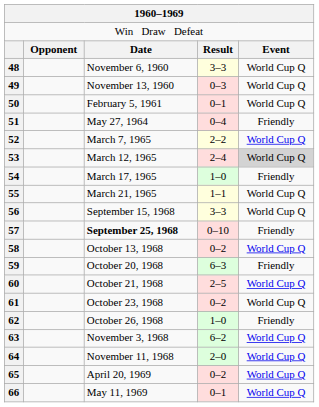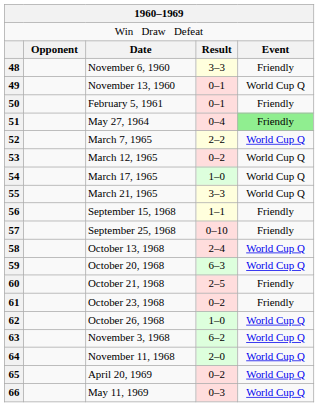 <table class="wikitable collapsible collapsed" style="font-size: 90%">
 <tr>
 <th colspan="5" style="width:400px;">1960–1969</th>
 </tr>
 <tr>
 <td style="text-align:center;" colspan="5"> Win   Draw   Defeat</td>
 </tr>
 <tr>
 <th></th>
 <th>Opponent</th>
 <th>Date</th>
 <th>Result</th>
 <th>Event</th>
 </tr>
 <tr>
 <th>48</th>
 <td></td>
 <td>November 6, 1960</td>
 <td style="background:#ffd; text-align:center;">3–3</td>
-<td style="text-align:center;"> World Cup Q</td>
+<td style="text-align:center;"> Friendly</td>
 </tr>
 <tr>
 <th>49</th>
 <td></td>
 <td>November 13, 1960</td>
-<td style="background:#fdd; text-align:center;">0–3</td>
+<td style="background:#fdd; text-align:center;">0–1</td>
 <td style="text-align:center;"> World Cup Q</td>
 </tr>
 <tr>
 <th>50</th>
 <td></td>
 <td>February 5, 1961</td>
 <td style="background:#fdd; text-align:center;">0–1</td>
-<td style="text-align:center;"> World Cup Q</td>
+<td style="text-align:center;"> Friendly</td>
 </tr>
 <tr>
 <th>51</th>
 <td></td>
 <td>May 27, 1964</td>
 <td style="background:#fdd; text-align:center;">0–4</td>
-<td style="text-align:center;"> Friendly</td>
+<td style="background: lightgreen; text-align:center;"> Friendly</td>
 </tr>
 <tr>
 <th>52</th>
 <td></td>
 <td>March 7, 1965</td>
 <td style="background:#ffd; text-align:center;">2–2</td>
 <td style="text-align:center;"> <a href='#'>World Cup Q</a></td>
 </tr>
 <tr>
 <th>53</th>
 <td></td>
 <td>March 12, 1965</td>
-<td style="background:#fdd; text-align:center;">2–4</td>
-<td style="background: lightgrey; text-align:center;"> World Cup Q</td>
+<td style="background:#fdd; text-align:center;">0–2</td>
+<td style="text-align:center;"> World Cup Q</td>
 </tr>
 <tr>
 <th>54</th>
 <td></td>
 <td>March 17, 1965</td>
 <td style="background:#dfd; text-align:center;">1–0</td>
-<td style="text-align:center;"> Friendly</td>
+<td style="text-align:center;"> World Cup Q</td>
 </tr>
 <tr>
 <th>55</th>
 <td></td>
 <td>March 21, 1965</td>
-<td style="background:#ffd; text-align:center;">1–1</td>
+<td style="background:#ffd; text-align:center;">3–3</td>
 <td style="text-align:center;"> World Cup Q</td>
 </tr>
 <tr>
 <th>56</th>
 <td></td>
 <td>September 15, 1968</td>
-<td style="background:#ffd; text-align:center;">3–3</td>
-<td style="text-align:center;"> World Cup Q</td>
+<td style="background:#ffd; text-align:center;">1–1</td>
+<td style="text-align:center;"> Friendly</td>
 </tr>
 <tr>
 <th>57</th>
 <td></td>
-<td><strong>September 25, 1968</strong></td>
+<td>September 25, 1968</td>
 <td style="background:#fdd; text-align:center;">0–10</td>
 <td style="text-align:center;"> Friendly</td>
 </tr>
 <tr>
 <th>58</th>
 <td></td>
 <td>October 13, 1968</td>
-<td style="background:#fdd; text-align:center;">0–2</td>
+<td style="background:#fdd; text-align:center;">2–4</td>
 <td style="text-align:center;"> <a href='#'>World Cup Q</a></td>
 </tr>
 <tr>
 <th>59</th>
 <td></td>
 <td>October 20, 1968</td>
 <td style="background:#dfd; text-align:center;">6–3</td>
-<td style="text-align:center;"> Friendly</td>
+<td style="text-align:center;"> <a href='#'>World Cup Q</a></td>
 </tr>
 <tr>
 <th>60</th>
 <td></td>
 <td>October 21, 1968</td>
 <td style="background:#fdd; text-align:center;">2–5</td>
-<td style="text-align:center;"> <a href='#'>World Cup Q</a></td>
+<td style="text-align:center;"> Friendly</td>
 </tr>
 <tr>
 <th>61</th>
 <td></td>
 <td>October 23, 1968</td>
 <td style="background:#fdd; text-align:center;">0–2</td>
-<td style="text-align:center;"> World Cup Q</td>
+<td style="text-align:center;"> Friendly</td>
 </tr>
 <tr>
 <th>62</th>
 <td></td>
 <td>October 26, 1968</td>
 <td style="background:#dfd; text-align:center;">1–0</td>
-<td style="text-align:center;"> Friendly</td>
+<td style="text-align:center;"> <a href='#'>World Cup Q</a></td>
 </tr>
 <tr>
 <th>63</th>
 <td></td>
 <td>November 3, 1968</td>
 <td style="background:#dfd; text-align:center;">6–2</td>
 <td style="text-align:center;"> <a href='#'>World Cup Q</a></td>
 </tr>
 <tr>
 <th>64</th>
 <td></td>
 <td>November 11, 1968</td>
 <td style="background:#dfd; text-align:center;">2–0</td>
 <td style="text-align:center;"> <a href='#'>World Cup Q</a></td>
 </tr>
 <tr>
 <th>65</th>
 <td></td>
 <td>April 20, 1969</td>
 <td style="background:#fdd; text-align:center;">0–2</td>
 <td style="text-align:center;"> <a href='#'>World Cup Q</a></td>
 </tr>
 <tr>
 <th>66</th>
 <td></td>
 <td>May 11, 1969</td>
-<td style="background:#fdd; text-align:center;">0–1</td>
+<td style="background:#fdd; text-align:center;">0–3</td>
 <td style="text-align:center;"> <a href='#'>World Cup Q</a></td>
 </tr>
 </table>
